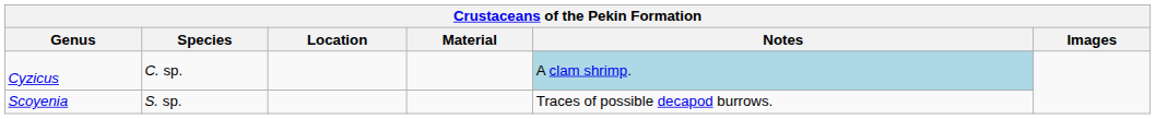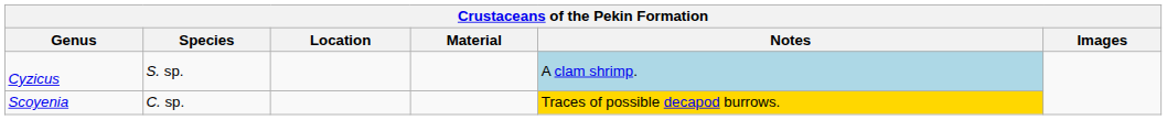 <table class="wikitable" align="center" width="100%">
 <tr>
 <th colspan="6" align="center"><a href='#'>Crustaceans</a> of the Pekin Formation</th>
 </tr>
 <tr>
 <th>Genus</th>
 <th>Species</th>
 <th>Location</th>
 <th>Material</th>
 <th>Notes</th>
 <th>Images</th>
 </tr>
 <tr>
 <td><br><em><a href='#'>Cyzicus</a></em></td>
-<td><em>C.</em> sp.</td>
+<td><em>S.</em> sp.</td>
 <td></td>
 <td></td>
 <td style="background: lightblue;">A <a href='#'>clam shrimp</a>.</td>
 <td rowspan="2"></td>
 </tr>
 <tr>
 <td><em><a href='#'>Scoyenia</a></em></td>
-<td><em>S.</em> sp.</td>
+<td><em>C.</em> sp.</td>
 <td></td>
 <td></td>
-<td>Traces of possible <a href='#'>decapod</a> burrows.</td>
+<td style="background: gold;">Traces of possible <a href='#'>decapod</a> burrows.</td>
 </tr>
 </table>
